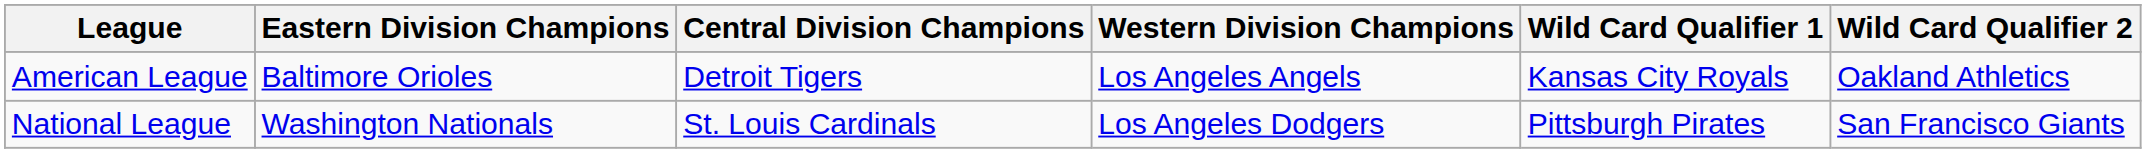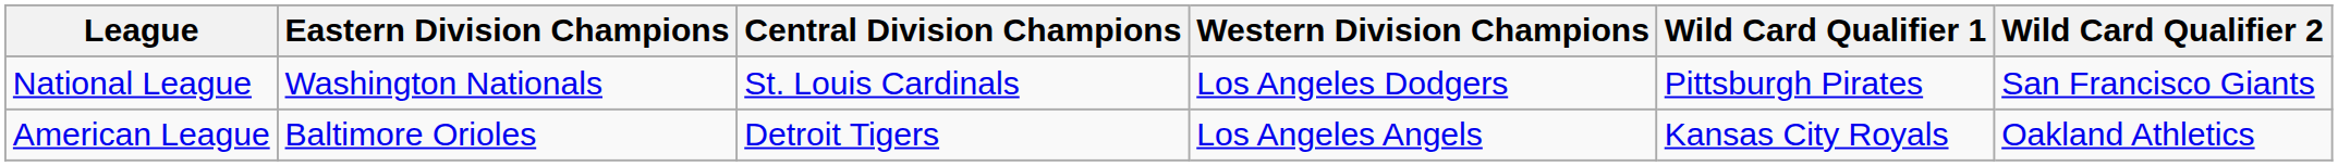 <table class="wikitable">
 <tr>
 <th>League</th>
 <th>Eastern Division Champions</th>
 <th>Central Division Champions</th>
 <th>Western Division Champions</th>
 <th>Wild Card Qualifier 1</th>
 <th>Wild Card Qualifier 2</th>
 </tr>
 <tr>
+<td><a href='#'>National League</a></td>
+<td><a href='#'>Washington Nationals</a></td>
+<td><a href='#'>St. Louis Cardinals</a></td>
+<td><a href='#'>Los Angeles Dodgers</a></td>
+<td><a href='#'>Pittsburgh Pirates</a></td>
+<td><a href='#'>San Francisco Giants</a></td>
+</tr>
+<tr>
 <td><a href='#'>American League</a></td>
 <td><a href='#'>Baltimore Orioles</a></td>
 <td><a href='#'>Detroit Tigers</a></td>
 <td><a href='#'>Los Angeles Angels</a></td>
 <td><a href='#'>Kansas City Royals</a></td>
 <td><a href='#'>Oakland Athletics</a></td>
 </tr>
-<tr>
-<td><a href='#'>National League</a></td>
-<td><a href='#'>Washington Nationals</a></td>
-<td><a href='#'>St. Louis Cardinals</a></td>
-<td><a href='#'>Los Angeles Dodgers</a></td>
-<td><a href='#'>Pittsburgh Pirates</a></td>
-<td><a href='#'>San Francisco Giants</a></td>
-</tr>
 </table>
